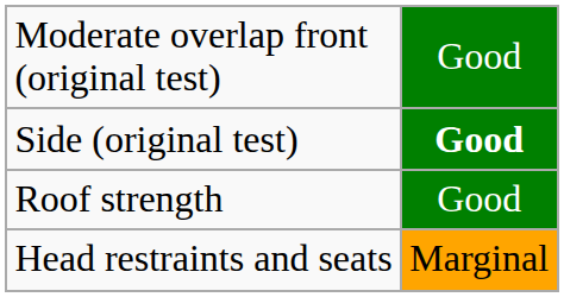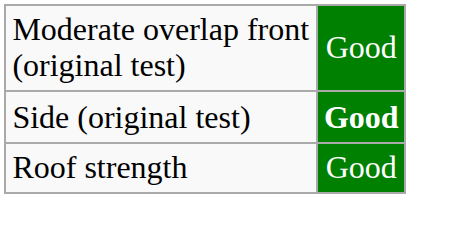 <table class="wikitable">
 <tr>
 <td>Moderate overlap front<br>(original test)</td>
 <td style="text-align:center;color:white;background: green">Good</td>
 </tr>
 <tr>
 <td>Side (original test)</td>
 <td style="text-align:center;color:white;background: green"><strong>Good</strong></td>
 </tr>
 <tr>
 <td>Roof strength</td>
 <td style="text-align:center;color:white;background: green">Good</td>
 </tr>
-<tr>
-<td>Head restraints and seats</td>
-<td style="text-align:center;color:black;background: orange">Marginal</td>
-</tr>
 </table>
